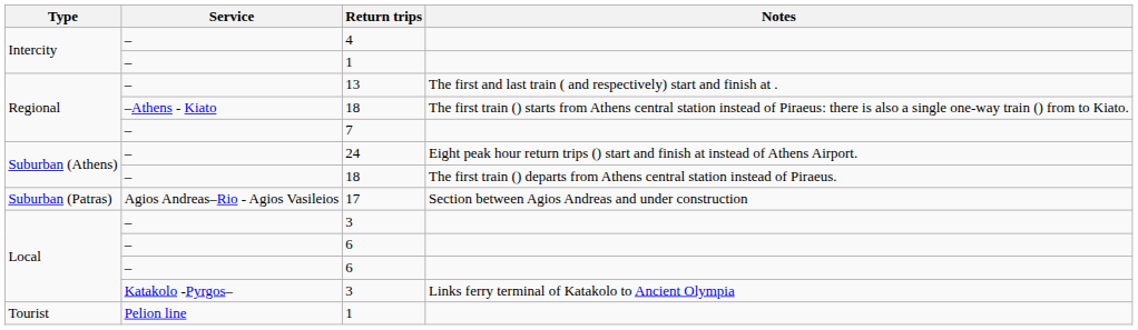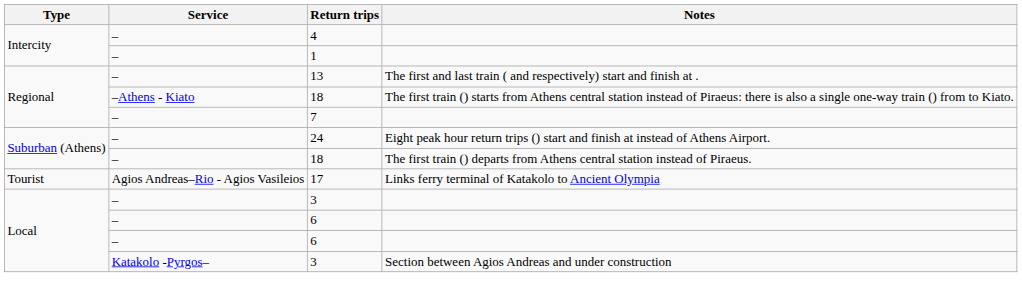 <table class="wikitable">
 <tr>
 <th>Type</th>
 <th>Service</th>
 <th>Return trips</th>
 <th>Notes</th>
 </tr>
 <tr>
 <td rowspan=2>Intercity</td>
 <td>–</td>
 <td>4</td>
 <td></td>
 </tr>
 <tr>
 <td>–</td>
 <td>1</td>
 <td></td>
 </tr>
 <tr>
 <td rowspan=3>Regional</td>
 <td>–</td>
 <td>13</td>
 <td>The first and last train ( and  respectively) start and finish at .</td>
 </tr>
 <tr>
 <td>–<a href='#'>Athens</a> - <a href='#'>Kiato</a></td>
 <td>18</td>
 <td>The first train () starts from Athens central station instead of Piraeus: there is also a single one-way train () from  to Kiato.</td>
 </tr>
 <tr>
 <td>–</td>
 <td>7</td>
 <td></td>
 </tr>
 <tr>
 <td rowspan=2><a href='#'>Suburban</a> (Athens)</td>
 <td>–</td>
 <td>24</td>
 <td>Eight peak hour return trips () start and finish at  instead of Athens Airport.</td>
 </tr>
 <tr>
 <td>–</td>
 <td>18</td>
 <td>The first train () departs from Athens central station instead of Piraeus.</td>
 </tr>
 <tr>
-<td><a href='#'>Suburban</a> (Patras)</td>
+<td>Tourist</td>
 <td>Agios Andreas–<a href='#'>Rio</a> - Agios Vasileios</td>
 <td>17</td>
-<td>Section between Agios Andreas and  under construction</td>
+<td>Links ferry terminal of Katakolo to <a href='#'>Ancient Olympia</a></td>
 </tr>
 <tr>
 <td rowspan="4">Local</td>
 <td>–</td>
 <td>3</td>
 <td></td>
 </tr>
 <tr>
 <td>–</td>
 <td>6</td>
 <td></td>
 </tr>
 <tr>
 <td>–</td>
 <td>6</td>
 <td></td>
 </tr>
 <tr>
 <td><a href='#'>Katakolo</a> -<a href='#'>Pyrgos</a>–</td>
 <td>3</td>
-<td>Links ferry terminal of Katakolo to <a href='#'>Ancient Olympia</a></td>
-</tr>
-<tr>
-<td>Tourist</td>
-<td><a href='#'>Pelion line</a></td>
-<td>1</td>
-<td></td>
+<td>Section between Agios Andreas and  under construction</td>
 </tr>
 </table>
